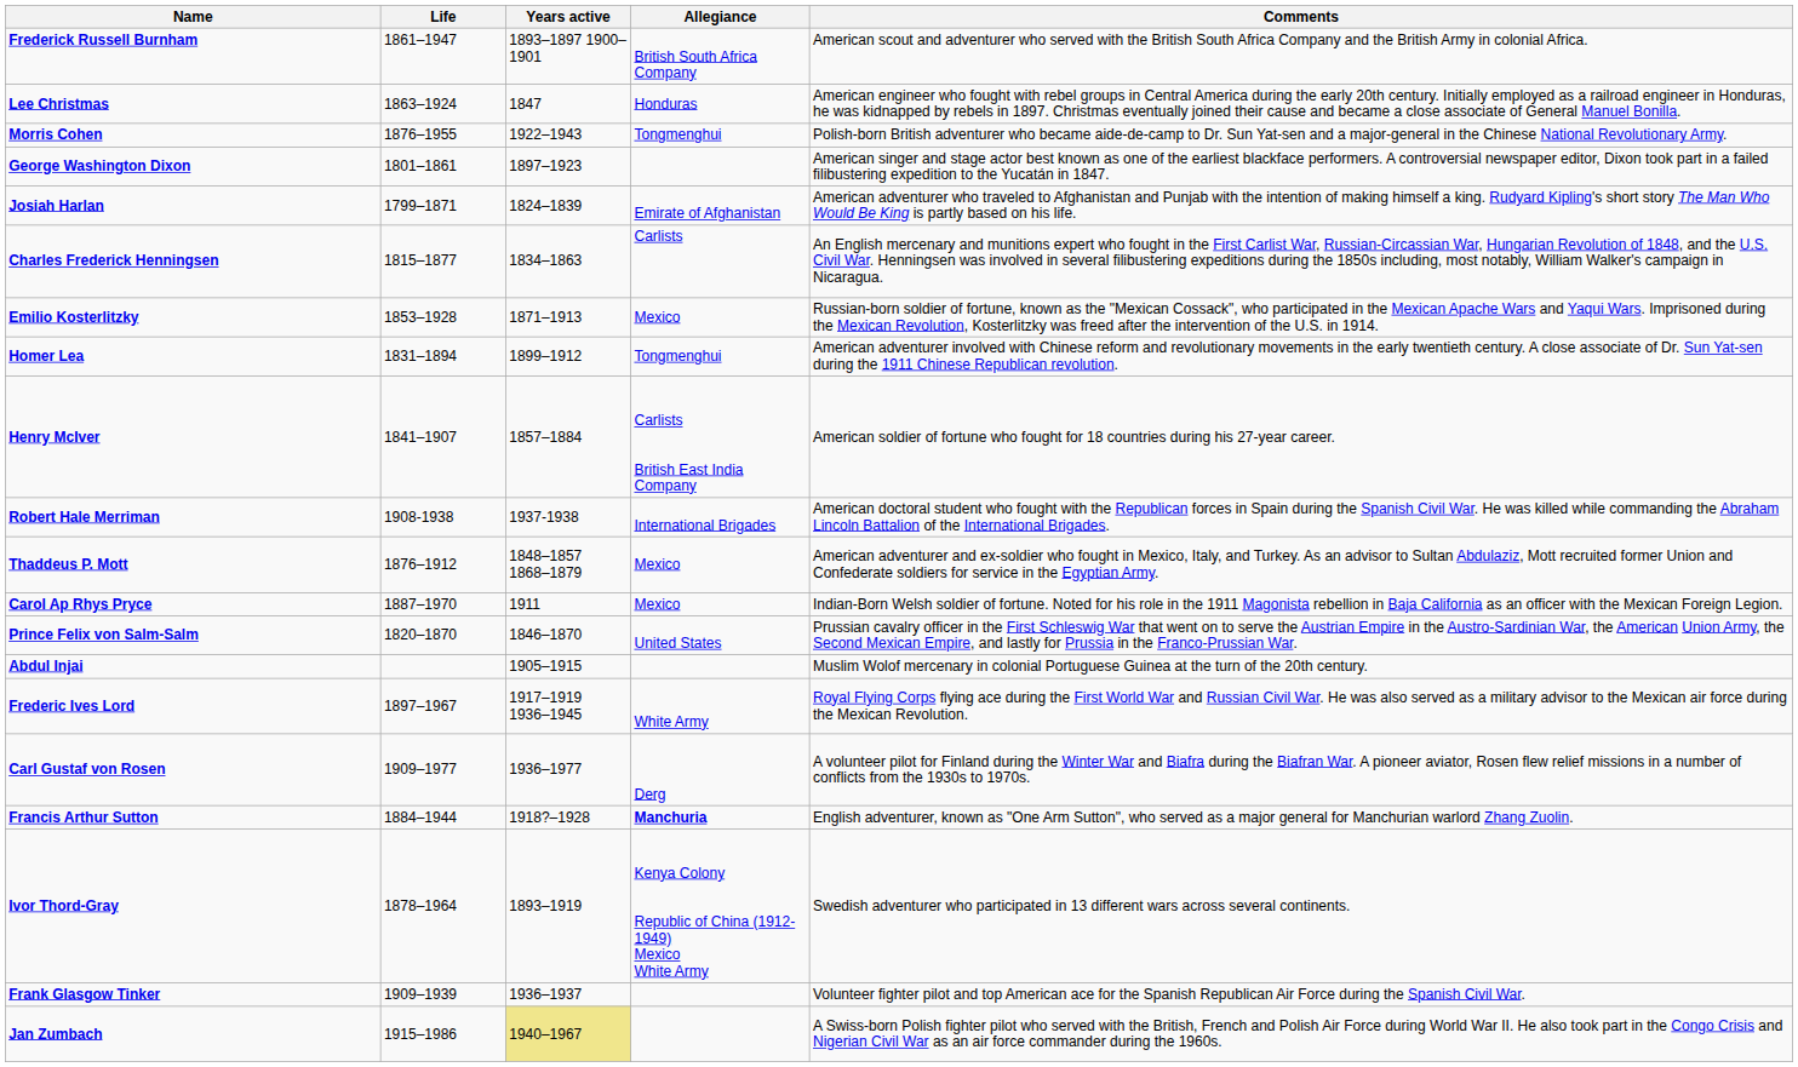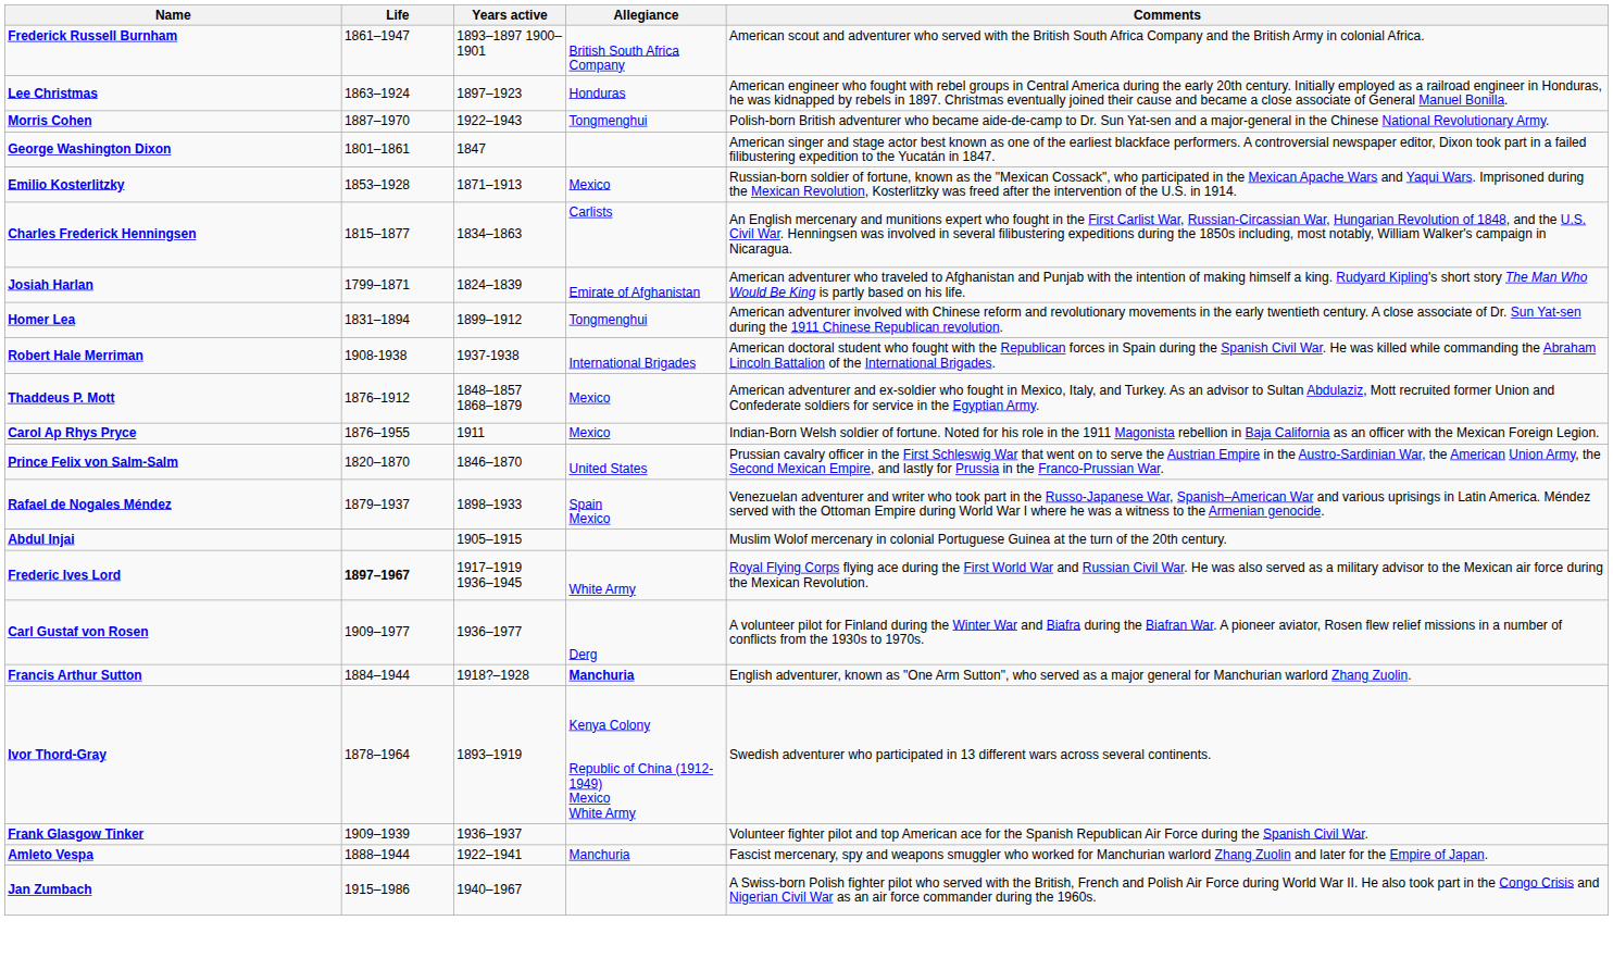 <table class="sortable wikitable">
 <tr>
 <th style="width:21%;">Name</th>
 <th style="width:7%;">Life</th>
 <th style="width:7%;">Years active</th>
 <th style="width:10%;">Allegiance<br></th>
 <th style="width:55%;">Comments</th>
 </tr>
 <tr valign="top">
 <td> <strong><a href='#'>Frederick Russell Burnham</a></strong></td>
 <td>1861–1947</td>
 <td>1893–1897 1900–1901</td>
 <td> <br>  <a href='#'>British South Africa Company</a></td>
 <td>American scout and adventurer who served with the British South Africa Company and the British Army in colonial Africa.</td>
 </tr>
 <tr>
 <td> <strong><a href='#'>Lee Christmas</a></strong></td>
 <td>1863–1924</td>
-<td>1847</td>
+<td>1897–1923</td>
 <td> <a href='#'>Honduras</a></td>
 <td>American engineer who fought with rebel groups in Central America during the early 20th century. Initially employed as a railroad engineer in Honduras, he was kidnapped by rebels in 1897. Christmas eventually joined their cause and became a close associate of General <a href='#'>Manuel Bonilla</a>.</td>
 </tr>
 <tr>
 <td>  <strong><a href='#'>Morris Cohen</a></strong></td>
-<td>1876–1955</td>
+<td>1887–1970</td>
 <td>1922–1943</td>
 <td> <a href='#'>Tongmenghui</a><br></td>
 <td>Polish-born British adventurer who became aide-de-camp to Dr. Sun Yat-sen and a major-general in the Chinese <a href='#'>National Revolutionary Army</a>.</td>
 </tr>
 <tr>
 <td> <strong><a href='#'>George Washington Dixon</a></strong></td>
 <td>1801–1861</td>
-<td>1897–1923</td>
+<td>1847</td>
 <td></td>
 <td>American singer and stage actor best known as one of the earliest blackface performers. A controversial newspaper editor, Dixon took part in a failed filibustering expedition to the Yucatán in 1847.</td>
+</tr>
+<tr>
+<td> <strong><a href='#'>Emilio Kosterlitzky</a></strong></td>
+<td>1853–1928</td>
+<td>1871–1913</td>
+<td> <a href='#'>Mexico</a></td>
+<td>Russian-born soldier of fortune, known as the "Mexican Cossack", who participated in the <a href='#'>Mexican Apache Wars</a> and <a href='#'>Yaqui Wars</a>. Imprisoned during the <a href='#'>Mexican Revolution</a>, Kosterlitzky was freed after the intervention of the U.S. in 1914.</td>
+</tr>
+<tr>
+<td> <strong><a href='#'>Charles Frederick Henningsen</a></strong></td>
+<td>1815–1877</td>
+<td>1834–1863</td>
+<td> <a href='#'>Carlists</a><br><br><br><br></td>
+<td>An English mercenary and munitions expert who fought in the <a href='#'>First Carlist War</a>, <a href='#'>Russian-Circassian War</a>, <a href='#'>Hungarian Revolution of 1848</a>, and the <a href='#'>U.S. Civil War</a>. Henningsen was involved in several filibustering expeditions during the 1850s including, most notably, William Walker's campaign in Nicaragua.</td>
 </tr>
 <tr>
 <td> <strong><a href='#'>Josiah Harlan</a></strong></td>
 <td>1799–1871</td>
 <td>1824–1839</td>
 <td><br><a href='#'>Emirate of Afghanistan</a><br></td>
 <td>American adventurer who traveled to Afghanistan and Punjab with the intention of making himself a king. <a href='#'>Rudyard Kipling</a>'s short story <em><a href='#'>The Man Who Would Be King</a></em> is partly based on his life.</td>
 </tr>
 <tr>
-<td> <strong><a href='#'>Charles Frederick Henningsen</a></strong></td>
-<td>1815–1877</td>
-<td>1834–1863</td>
-<td> <a href='#'>Carlists</a><br><br><br><br></td>
-<td>An English mercenary and munitions expert who fought in the <a href='#'>First Carlist War</a>, <a href='#'>Russian-Circassian War</a>, <a href='#'>Hungarian Revolution of 1848</a>, and the <a href='#'>U.S. Civil War</a>. Henningsen was involved in several filibustering expeditions during the 1850s including, most notably, William Walker's campaign in Nicaragua.</td>
-</tr>
-<tr>
-<td> <strong><a href='#'>Emilio Kosterlitzky</a></strong></td>
-<td>1853–1928</td>
-<td>1871–1913</td>
-<td> <a href='#'>Mexico</a></td>
-<td>Russian-born soldier of fortune, known as the "Mexican Cossack", who participated in the <a href='#'>Mexican Apache Wars</a> and <a href='#'>Yaqui Wars</a>. Imprisoned during the <a href='#'>Mexican Revolution</a>, Kosterlitzky was freed after the intervention of the U.S. in 1914.</td>
-</tr>
-<tr>
 <td> <strong><a href='#'>Homer Lea</a></strong></td>
 <td>1831–1894</td>
 <td>1899–1912</td>
 <td> <a href='#'>Tongmenghui</a></td>
 <td>American adventurer involved with Chinese reform and revolutionary movements in the early twentieth century. A close associate of Dr. <a href='#'>Sun Yat-sen</a> during the <a href='#'>1911 Chinese Republican revolution</a>.</td>
-</tr>
-<tr>
-<td> <strong><a href='#'>Henry McIver</a></strong></td>
-<td>1841–1907</td>
-<td>1857–1884</td>
-<td><br><br>  <a href='#'>Carlists</a><br><br><br> <a href='#'>British East India Company</a></td>
-<td>American soldier of fortune who fought for 18 countries during his 27-year career.</td>
 </tr>
 <tr>
 <td> <strong><a href='#'>Robert Hale Merriman</a></strong></td>
 <td>1908-1938</td>
 <td>1937-1938</td>
 <td><br> <a href='#'>International Brigades</a></td>
 <td>American doctoral student who fought with the <a href='#'>Republican</a> forces in Spain during the <a href='#'>Spanish Civil War</a>. He was killed while commanding the <a href='#'>Abraham Lincoln Battalion</a> of the <a href='#'>International Brigades</a>.</td>
 </tr>
 <tr>
 <td> <strong><a href='#'>Thaddeus P. Mott</a></strong></td>
 <td>1876–1912</td>
 <td>1848–1857<br>1868–1879</td>
 <td><br> <a href='#'>Mexico</a><br><br></td>
 <td>American adventurer and ex-soldier who fought in Mexico, Italy, and Turkey. As an advisor to Sultan <a href='#'>Abdulaziz</a>, Mott recruited former Union and Confederate soldiers for service in the <a href='#'>Egyptian Army</a>.</td>
 </tr>
 <tr>
 <td> <strong><a href='#'>Carol Ap Rhys Pryce</a></strong></td>
-<td>1887–1970</td>
+<td>1876–1955</td>
 <td>1911</td>
 <td> <a href='#'>Mexico</a></td>
 <td>Indian-Born Welsh soldier of fortune. Noted for his role in the 1911 <a href='#'>Magonista</a> rebellion in <a href='#'>Baja California</a> as an officer with the Mexican Foreign Legion.</td>
 </tr>
 <tr>
 <td> <strong><a href='#'>Prince Felix von Salm-Salm</a></strong></td>
 <td>1820–1870</td>
 <td>1846–1870</td>
 <td><br> <a href='#'>United States</a> <br></td>
 <td>Prussian cavalry officer in the <a href='#'>First Schleswig War</a> that went on to serve the <a href='#'>Austrian Empire</a> in the <a href='#'>Austro-Sardinian War</a>, the <a href='#'>American</a> <a href='#'>Union Army</a>, the <a href='#'>Second Mexican Empire</a>, and lastly for <a href='#'>Prussia</a> in the <a href='#'>Franco-Prussian War</a>.</td>
 </tr>
 <tr>
+<td> <strong><a href='#'>Rafael de Nogales Méndez</a></strong></td>
+<td>1879–1937</td>
+<td>1898–1933</td>
+<td><br> <a href='#'>Spain</a><br>  <a href='#'>Mexico</a><br></td>
+<td>Venezuelan adventurer and writer who took part in the <a href='#'>Russo-Japanese War</a>, <a href='#'>Spanish–American War</a> and various uprisings in Latin America. Méndez served with the Ottoman Empire during World War I where he was a witness to the <a href='#'>Armenian genocide</a>.</td>
+</tr>
+<tr>
 <td> <strong><a href='#'>Abdul Injai</a></strong></td>
 <td></td>
 <td>1905–1915</td>
 <td><br> </td>
 <td>Muslim Wolof mercenary in colonial Portuguese Guinea at the turn of the 20th century.</td>
 </tr>
 <tr>
 <td> <strong><a href='#'>Frederic Ives Lord</a></strong></td>
-<td>1897–1967</td>
+<td><strong>1897–1967</strong></td>
 <td>1917–1919<br>1936–1945</td>
 <td><br> <br>  <a href='#'>White Army</a><br></td>
 <td><a href='#'>Royal Flying Corps</a> flying ace during the <a href='#'>First World War</a> and <a href='#'>Russian Civil War</a>. He was also served as a military advisor to the Mexican air force during the Mexican Revolution.</td>
 </tr>
 <tr>
 <td> <strong><a href='#'>Carl Gustaf von Rosen</a></strong></td>
 <td>1909–1977</td>
 <td>1936–1977</td>
 <td><br><br><br> <a href='#'>Derg</a></td>
 <td>A volunteer pilot for Finland during the <a href='#'>Winter War</a> and <a href='#'>Biafra</a> during the <a href='#'>Biafran War</a>. A pioneer aviator, Rosen flew relief missions in a number of conflicts from the 1930s to 1970s.</td>
 </tr>
 <tr>
 <td> <strong><a href='#'>Francis Arthur Sutton</a></strong></td>
 <td>1884–1944</td>
 <td>1918?–1928</td>
 <td><strong> <a href='#'>Manchuria</a></strong></td>
 <td>English adventurer, known as "One Arm Sutton", who served as a major general for Manchurian warlord <a href='#'>Zhang Zuolin</a>.</td>
 </tr>
 <tr>
 <td> <strong><a href='#'>Ivor Thord-Gray</a></strong></td>
 <td>1878–1964</td>
 <td>1893–1919</td>
 <td><br><br> <a href='#'>Kenya Colony</a><br><br> <br> <a href='#'>Republic of China (1912-1949)</a><br>  <a href='#'>Mexico</a><br>  <a href='#'>White Army</a></td>
 <td>Swedish adventurer who participated in 13 different wars across several continents.</td>
 </tr>
 <tr>
 <td> <strong><a href='#'>Frank Glasgow Tinker</a></strong></td>
 <td>1909–1939</td>
 <td>1936–1937</td>
 <td></td>
 <td>Volunteer fighter pilot and top American ace for the Spanish Republican Air Force during the <a href='#'>Spanish Civil War</a>.</td>
 </tr>
 <tr>
+<td> <strong><a href='#'>Amleto Vespa</a></strong></td>
+<td>1888–1944</td>
+<td>1922–1941</td>
+<td> <a href='#'>Manchuria</a><br> </td>
+<td>Fascist mercenary, spy and weapons smuggler who worked for Manchurian warlord <a href='#'>Zhang Zuolin</a> and later for the <a href='#'>Empire of Japan</a>.</td>
+</tr>
+<tr>
 <td> <strong><a href='#'>Jan Zumbach</a></strong></td>
 <td>1915–1986</td>
-<td style="background: khaki;">1940–1967</td>
+<td>1940–1967</td>
 <td><br><br><br></td>
 <td>A Swiss-born Polish fighter pilot who served with the British, French and Polish Air Force during World War II. He also took part in the <a href='#'>Congo Crisis</a> and <a href='#'>Nigerian Civil War</a> as an air force commander during the 1960s.</td>
 </tr>
 </table>
